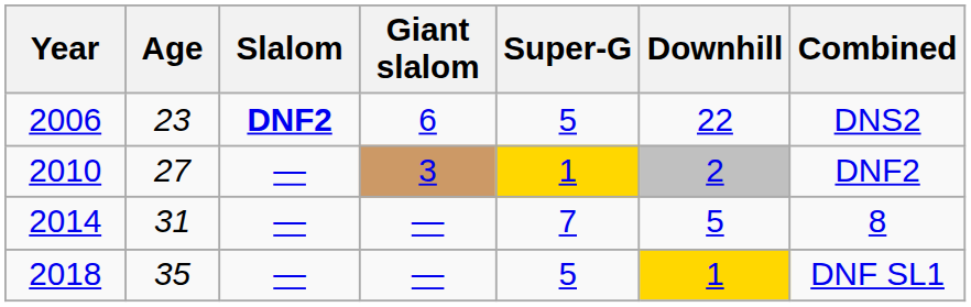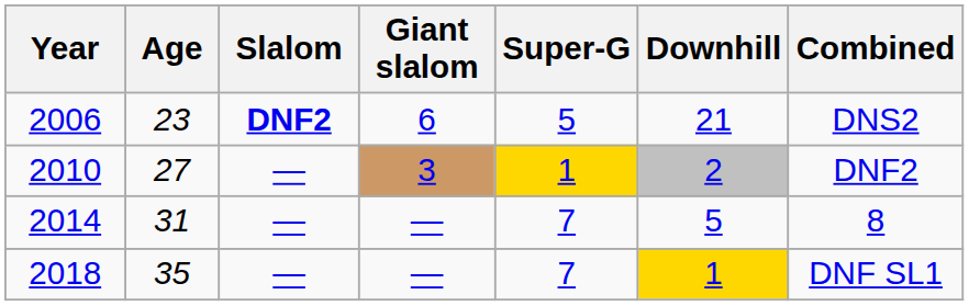 <table class=wikitable style="text-align:center">
 <tr>
 <th>  Year  </th>
 <th> Age </th>
 <th> Slalom </th>
 <th> Giant <br> slalom </th>
 <th>Super-G</th>
 <th>Downhill</th>
 <th>Combined</th>
 </tr>
 <tr>
 <td><a href='#'>2006</a></td>
 <td><em>23</em></td>
 <td><strong><a href='#'>DNF2</a></strong></td>
 <td><a href='#'>6</a></td>
 <td><a href='#'>5</a></td>
-<td><a href='#'>22</a></td>
+<td><a href='#'>21</a></td>
 <td><a href='#'>DNS2</a></td>
 </tr>
 <tr>
 <td><a href='#'>2010</a></td>
 <td><em>27</em></td>
 <td><a href='#'>—</a></td>
 <td style="background:#c96;"><a href='#'>3</a></td>
 <td style="background:gold;"><a href='#'>1</a></td>
 <td style="background:silver"><a href='#'>2</a></td>
 <td><a href='#'>DNF2</a></td>
 </tr>
 <tr>
 <td><a href='#'>2014</a></td>
 <td><em>31</em></td>
 <td><a href='#'>—</a></td>
 <td><a href='#'>—</a></td>
 <td><a href='#'>7</a></td>
 <td><a href='#'>5</a></td>
 <td><a href='#'>8</a></td>
 </tr>
 <tr>
 <td><a href='#'>2018</a></td>
 <td><em>35</em></td>
 <td><a href='#'>—</a></td>
 <td><a href='#'>—</a></td>
-<td><a href='#'>5</a></td>
+<td><a href='#'>7</a></td>
 <td style="background:gold;"><a href='#'>1</a></td>
 <td><a href='#'>DNF SL1</a></td>
 </tr>
 </table>
